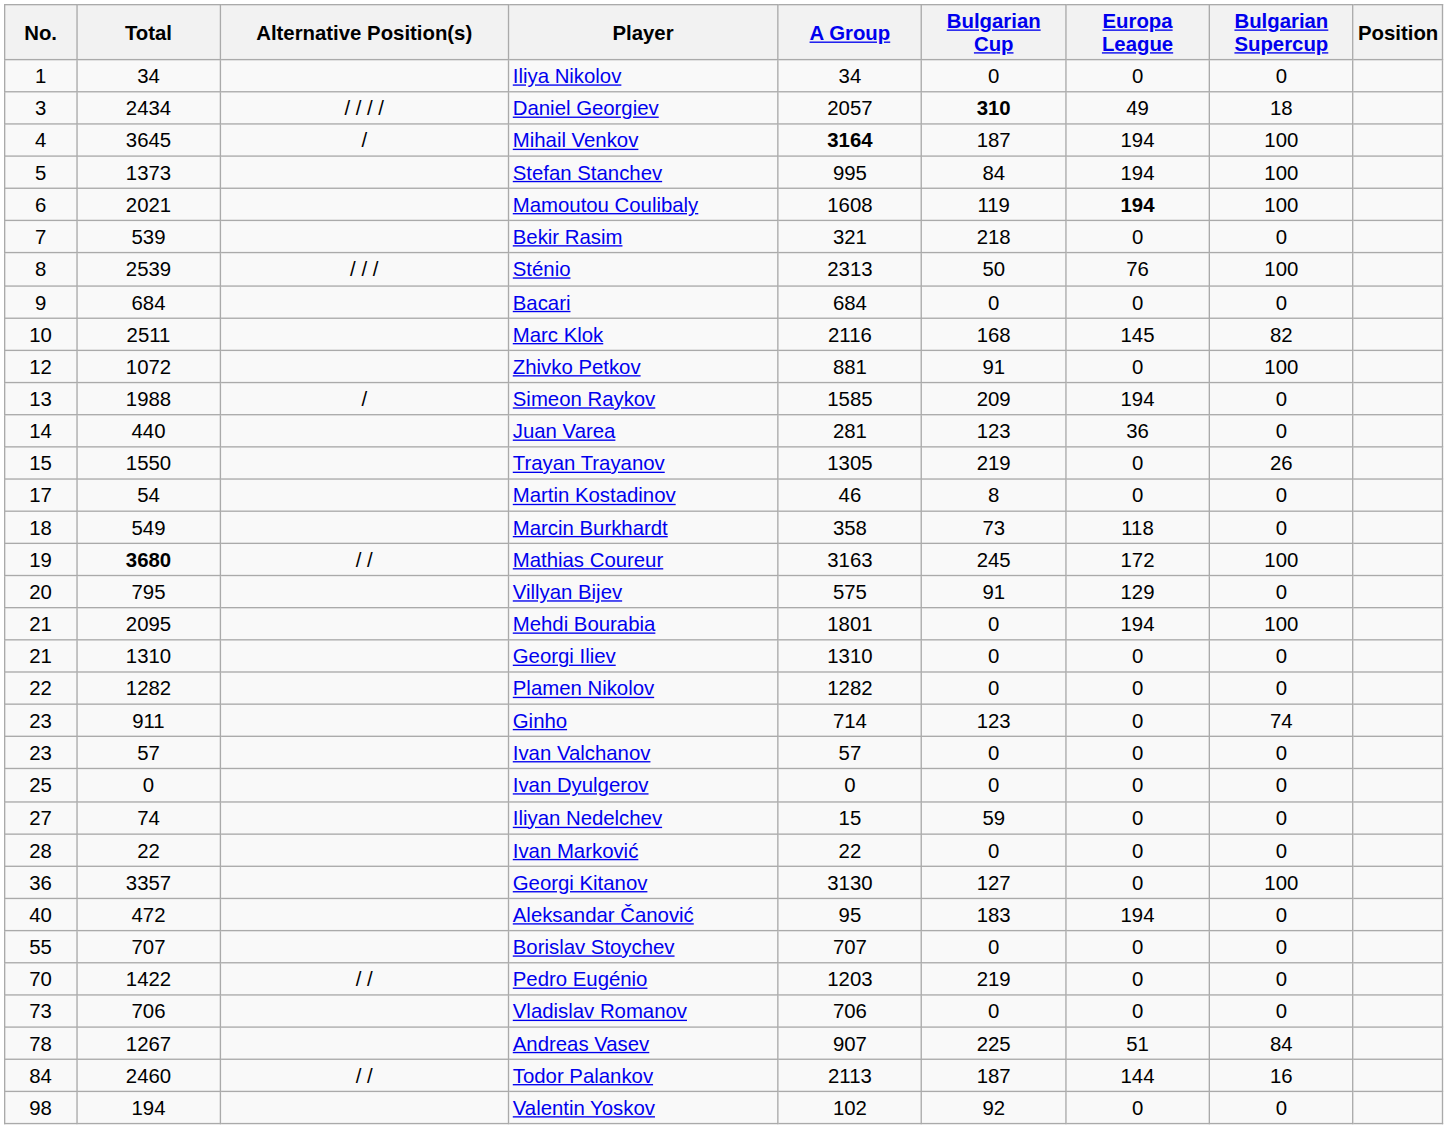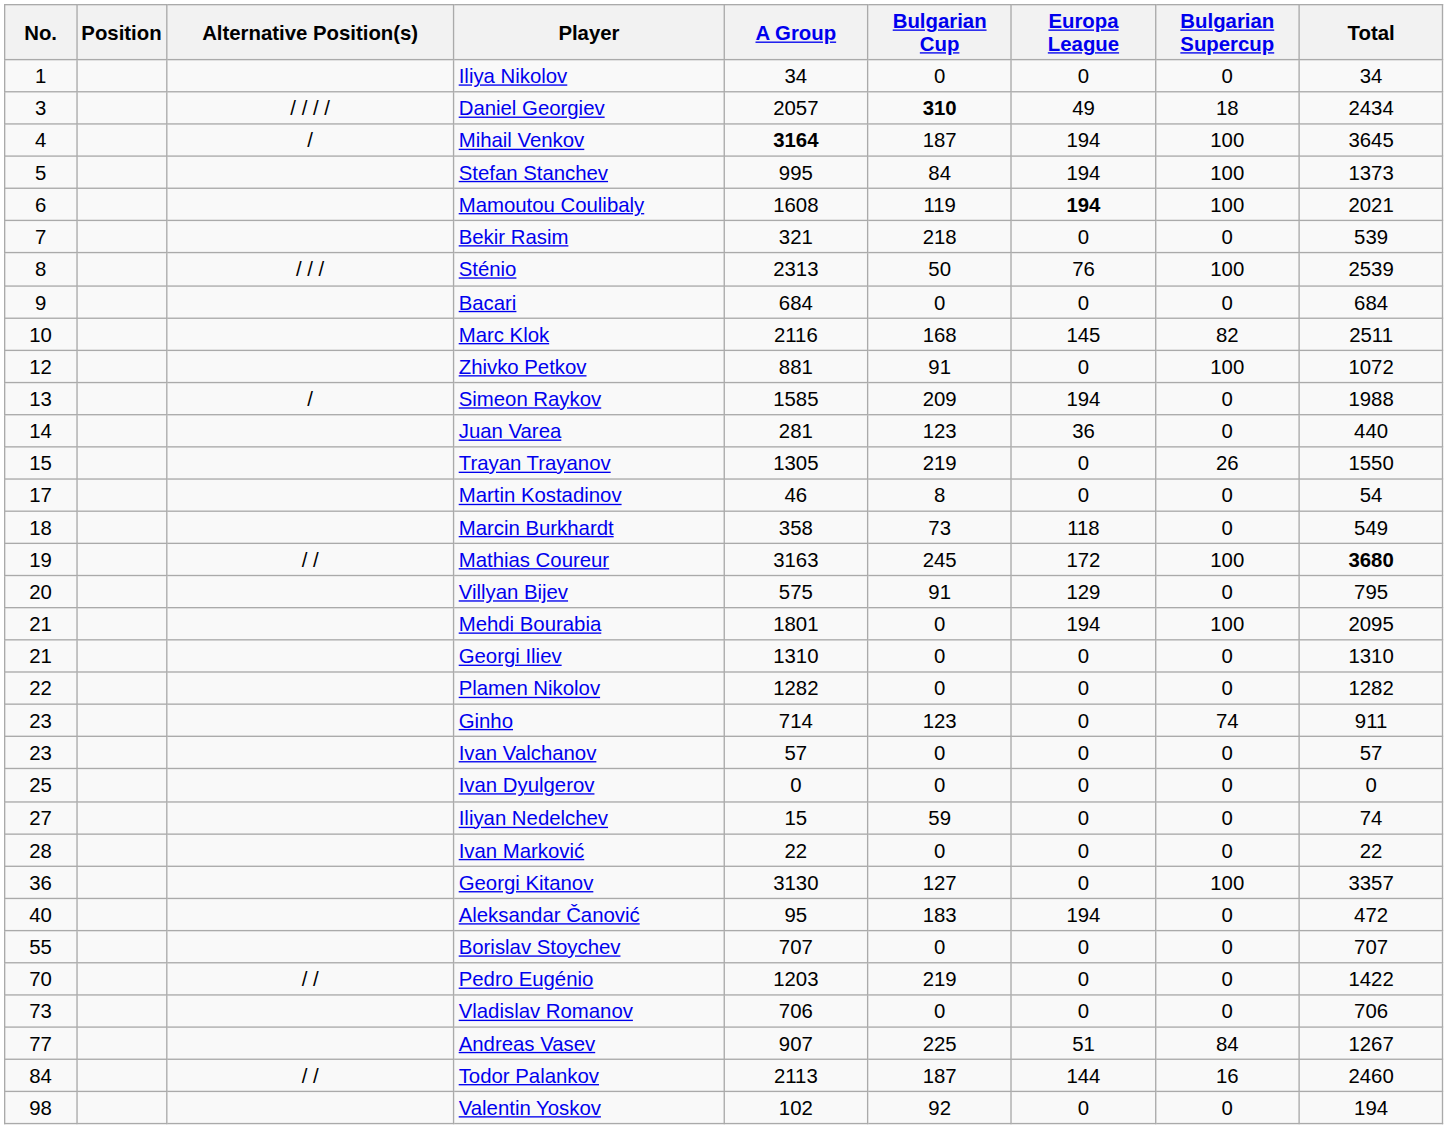 <table class="wikitable sortable" style="width:85%; text-align:center; font-size:95%;">
 <tr>
 <th style="width:5%;"><strong>No.</strong></th>
-<th style="width:10%;"><strong>Total</strong></th>
+<th style="width:5%;"><strong>Position</strong></th>
 <th style="width:20%;"><strong>Alternative Position(s)</strong></th>
 <th><strong>Player</strong></th>
 <th style="width:10%;"><strong><a href='#'>A Group</a></strong></th>
 <th style="width:10%;"><strong><a href='#'>Bulgarian Cup</a></strong></th>
 <th style="width:10%;"><strong><a href='#'>Europa League</a></strong></th>
 <th style="width:10%;"><strong><a href='#'>Bulgarian Supercup</a></strong></th>
-<th style="width:5%;"><strong>Position</strong></th>
+<th style="width:10%;"><strong>Total</strong></th>
 </tr>
 <tr>
 <td>1</td>
-<td>34</td>
+<td></td>
 <td></td>
 <td style="text-align:left;"> <a href='#'>Iliya Nikolov</a></td>
 <td>34</td>
 <td>0</td>
 <td>0</td>
 <td>0</td>
-<td></td>
+<td>34</td>
 </tr>
 <tr>
 <td>3</td>
-<td>2434</td>
+<td></td>
 <td> /  /  /  / </td>
 <td style="text-align:left;"> <a href='#'>Daniel Georgiev</a></td>
 <td>2057</td>
 <td><strong>310</strong></td>
 <td>49</td>
 <td>18</td>
-<td></td>
+<td>2434</td>
 </tr>
 <tr>
 <td>4</td>
-<td>3645</td>
+<td></td>
 <td> / </td>
 <td style="text-align:left;"> <a href='#'>Mihail Venkov</a></td>
 <td><strong>3164</strong></td>
 <td>187</td>
 <td>194</td>
 <td>100</td>
-<td></td>
+<td>3645</td>
 </tr>
 <tr>
 <td>5</td>
-<td>1373</td>
+<td></td>
 <td></td>
 <td style="text-align:left;"> <a href='#'>Stefan Stanchev</a></td>
 <td>995</td>
 <td>84</td>
 <td>194</td>
 <td>100</td>
-<td></td>
+<td>1373</td>
 </tr>
 <tr>
 <td>6</td>
-<td>2021</td>
+<td></td>
 <td></td>
 <td style="text-align:left;"> <a href='#'>Mamoutou Coulibaly</a></td>
 <td>1608</td>
 <td>119</td>
 <td><strong>194</strong></td>
 <td>100</td>
-<td></td>
+<td>2021</td>
 </tr>
 <tr>
 <td>7</td>
-<td>539</td>
+<td></td>
 <td></td>
 <td style="text-align:left;"> <a href='#'>Bekir Rasim</a></td>
 <td>321</td>
 <td>218</td>
 <td>0</td>
 <td>0</td>
-<td></td>
+<td>539</td>
 </tr>
 <tr>
 <td>8</td>
-<td>2539</td>
+<td></td>
 <td> /  /  / </td>
 <td style="text-align:left;"> <a href='#'>Sténio</a></td>
 <td>2313</td>
 <td>50</td>
 <td>76</td>
 <td>100</td>
-<td></td>
+<td>2539</td>
 </tr>
 <tr>
 <td>9</td>
-<td>684</td>
+<td></td>
 <td></td>
 <td style="text-align:left;"> <a href='#'>Bacari</a></td>
 <td>684</td>
 <td>0</td>
 <td>0</td>
 <td>0</td>
-<td></td>
+<td>684</td>
 </tr>
 <tr>
 <td>10</td>
-<td>2511</td>
+<td></td>
 <td></td>
 <td style="text-align:left;"> <a href='#'>Marc Klok</a></td>
 <td>2116</td>
 <td>168</td>
 <td>145</td>
 <td>82</td>
-<td></td>
+<td>2511</td>
 </tr>
 <tr>
 <td>12</td>
-<td>1072</td>
+<td></td>
 <td></td>
 <td style="text-align:left;"> <a href='#'>Zhivko Petkov</a></td>
 <td>881</td>
 <td>91</td>
 <td>0</td>
 <td>100</td>
-<td></td>
+<td>1072</td>
 </tr>
 <tr>
 <td>13</td>
-<td>1988</td>
+<td></td>
 <td> / </td>
 <td style="text-align:left;"> <a href='#'>Simeon Raykov</a></td>
 <td>1585</td>
 <td>209</td>
 <td>194</td>
 <td>0</td>
-<td></td>
+<td>1988</td>
 </tr>
 <tr>
 <td>14</td>
-<td>440</td>
+<td></td>
 <td></td>
 <td style="text-align:left;"> <a href='#'>Juan Varea</a></td>
 <td>281</td>
 <td>123</td>
 <td>36</td>
 <td>0</td>
-<td></td>
+<td>440</td>
 </tr>
 <tr>
 <td>15</td>
-<td>1550</td>
+<td></td>
 <td></td>
 <td style="text-align:left;"> <a href='#'>Trayan Trayanov</a></td>
 <td>1305</td>
 <td>219</td>
 <td>0</td>
 <td>26</td>
-<td></td>
+<td>1550</td>
 </tr>
 <tr>
 <td>17</td>
-<td>54</td>
+<td></td>
 <td></td>
 <td style="text-align:left;"> <a href='#'>Martin Kostadinov</a></td>
 <td>46</td>
 <td>8</td>
 <td>0</td>
 <td>0</td>
-<td></td>
+<td>54</td>
 </tr>
 <tr>
 <td>18</td>
-<td>549</td>
+<td></td>
 <td></td>
 <td style="text-align:left;"> <a href='#'>Marcin Burkhardt</a></td>
 <td>358</td>
 <td>73</td>
 <td>118</td>
 <td>0</td>
-<td></td>
+<td>549</td>
 </tr>
 <tr>
 <td>19</td>
-<td><strong>3680</strong></td>
+<td></td>
 <td> /  / </td>
 <td style="text-align:left;"> <a href='#'>Mathias Coureur</a></td>
 <td>3163</td>
 <td>245</td>
 <td>172</td>
 <td>100</td>
-<td></td>
+<td><strong>3680</strong></td>
 </tr>
 <tr>
 <td>20</td>
-<td>795</td>
+<td></td>
 <td></td>
 <td style="text-align:left;"> <a href='#'>Villyan Bijev</a></td>
 <td>575</td>
 <td>91</td>
 <td>129</td>
 <td>0</td>
-<td></td>
+<td>795</td>
 </tr>
 <tr>
 <td>21</td>
-<td>2095</td>
+<td></td>
 <td></td>
 <td style="text-align:left;"> <a href='#'>Mehdi Bourabia</a></td>
 <td>1801</td>
 <td>0</td>
 <td>194</td>
 <td>100</td>
-<td></td>
+<td>2095</td>
 </tr>
 <tr>
 <td>21</td>
-<td>1310</td>
+<td></td>
 <td></td>
 <td style="text-align:left;"> <a href='#'>Georgi Iliev</a></td>
 <td>1310</td>
 <td>0</td>
 <td>0</td>
 <td>0</td>
-<td></td>
+<td>1310</td>
 </tr>
 <tr>
 <td>22</td>
-<td>1282</td>
+<td></td>
 <td></td>
 <td style="text-align:left;"> <a href='#'>Plamen Nikolov</a></td>
 <td>1282</td>
 <td>0</td>
 <td>0</td>
 <td>0</td>
-<td></td>
+<td>1282</td>
 </tr>
 <tr>
 <td>23</td>
-<td>911</td>
+<td></td>
 <td></td>
 <td style="text-align:left;"> <a href='#'>Ginho</a></td>
 <td>714</td>
 <td>123</td>
 <td>0</td>
 <td>74</td>
-<td></td>
+<td>911</td>
 </tr>
 <tr>
 <td>23</td>
-<td>57</td>
+<td></td>
 <td></td>
 <td style="text-align:left;"> <a href='#'>Ivan Valchanov</a></td>
 <td>57</td>
 <td>0</td>
 <td>0</td>
 <td>0</td>
-<td></td>
+<td>57</td>
 </tr>
 <tr>
 <td>25</td>
-<td>0</td>
+<td></td>
 <td></td>
 <td style="text-align:left;"> <a href='#'>Ivan Dyulgerov</a></td>
 <td>0</td>
 <td>0</td>
 <td>0</td>
 <td>0</td>
-<td></td>
+<td>0</td>
 </tr>
 <tr>
 <td>27</td>
-<td>74</td>
+<td></td>
 <td></td>
 <td style="text-align:left;"> <a href='#'>Iliyan Nedelchev</a></td>
 <td>15</td>
 <td>59</td>
 <td>0</td>
 <td>0</td>
-<td></td>
+<td>74</td>
 </tr>
 <tr>
 <td>28</td>
-<td>22</td>
+<td></td>
 <td></td>
 <td style="text-align:left;"> <a href='#'>Ivan Marković</a></td>
 <td>22</td>
 <td>0</td>
 <td>0</td>
 <td>0</td>
-<td></td>
+<td>22</td>
 </tr>
 <tr>
 <td>36</td>
-<td>3357</td>
+<td></td>
 <td></td>
 <td style="text-align:left;"> <a href='#'>Georgi Kitanov</a></td>
 <td>3130</td>
 <td>127</td>
 <td>0</td>
 <td>100</td>
-<td></td>
+<td>3357</td>
 </tr>
 <tr>
 <td>40</td>
-<td>472</td>
+<td></td>
 <td></td>
 <td style="text-align:left;"> <a href='#'>Aleksandar Čanović</a></td>
 <td>95</td>
 <td>183</td>
 <td>194</td>
 <td>0</td>
-<td></td>
+<td>472</td>
 </tr>
 <tr>
 <td>55</td>
-<td>707</td>
+<td></td>
 <td></td>
 <td style="text-align:left;"> <a href='#'>Borislav Stoychev</a></td>
 <td>707</td>
 <td>0</td>
 <td>0</td>
 <td>0</td>
-<td></td>
+<td>707</td>
 </tr>
 <tr>
 <td>70</td>
-<td>1422</td>
+<td></td>
 <td> /  / </td>
 <td style="text-align:left;"> <a href='#'>Pedro Eugénio</a></td>
 <td>1203</td>
 <td>219</td>
 <td>0</td>
 <td>0</td>
-<td></td>
+<td>1422</td>
 </tr>
 <tr>
 <td>73</td>
-<td>706</td>
+<td></td>
 <td></td>
 <td style="text-align:left;"> <a href='#'>Vladislav Romanov</a></td>
 <td>706</td>
 <td>0</td>
 <td>0</td>
 <td>0</td>
-<td></td>
+<td>706</td>
 </tr>
 <tr>
-<td>78</td>
-<td>1267</td>
+<td>77</td>
+<td></td>
 <td></td>
 <td style="text-align:left;"> <a href='#'>Andreas Vasev</a></td>
 <td>907</td>
 <td>225</td>
 <td>51</td>
 <td>84</td>
-<td></td>
+<td>1267</td>
 </tr>
 <tr>
 <td>84</td>
-<td>2460</td>
+<td></td>
 <td> /  / </td>
 <td style="text-align:left;"> <a href='#'>Todor Palankov</a></td>
 <td>2113</td>
 <td>187</td>
 <td>144</td>
 <td>16</td>
-<td></td>
+<td>2460</td>
 </tr>
 <tr>
 <td>98</td>
-<td>194</td>
+<td></td>
 <td></td>
 <td style="text-align:left;"> <a href='#'>Valentin Yoskov</a></td>
 <td>102</td>
 <td>92</td>
 <td>0</td>
 <td>0</td>
-<td></td>
+<td>194</td>
 </tr>
 </table>
